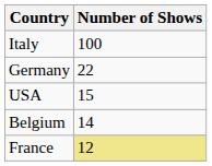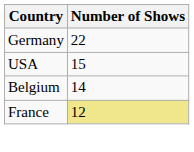 <table class="wikitable">
 <tr>
 <th>Country</th>
 <th>Number of Shows</th>
-</tr>
-<tr>
-<td>Italy</td>
-<td>100</td>
 </tr>
 <tr>
 <td>Germany</td>
 <td>22</td>
 </tr>
 <tr>
 <td>USA</td>
 <td>15</td>
 </tr>
 <tr>
 <td>Belgium</td>
 <td>14</td>
 </tr>
 <tr>
 <td>France</td>
 <td style="background: khaki;">12</td>
 </tr>
 </table>
